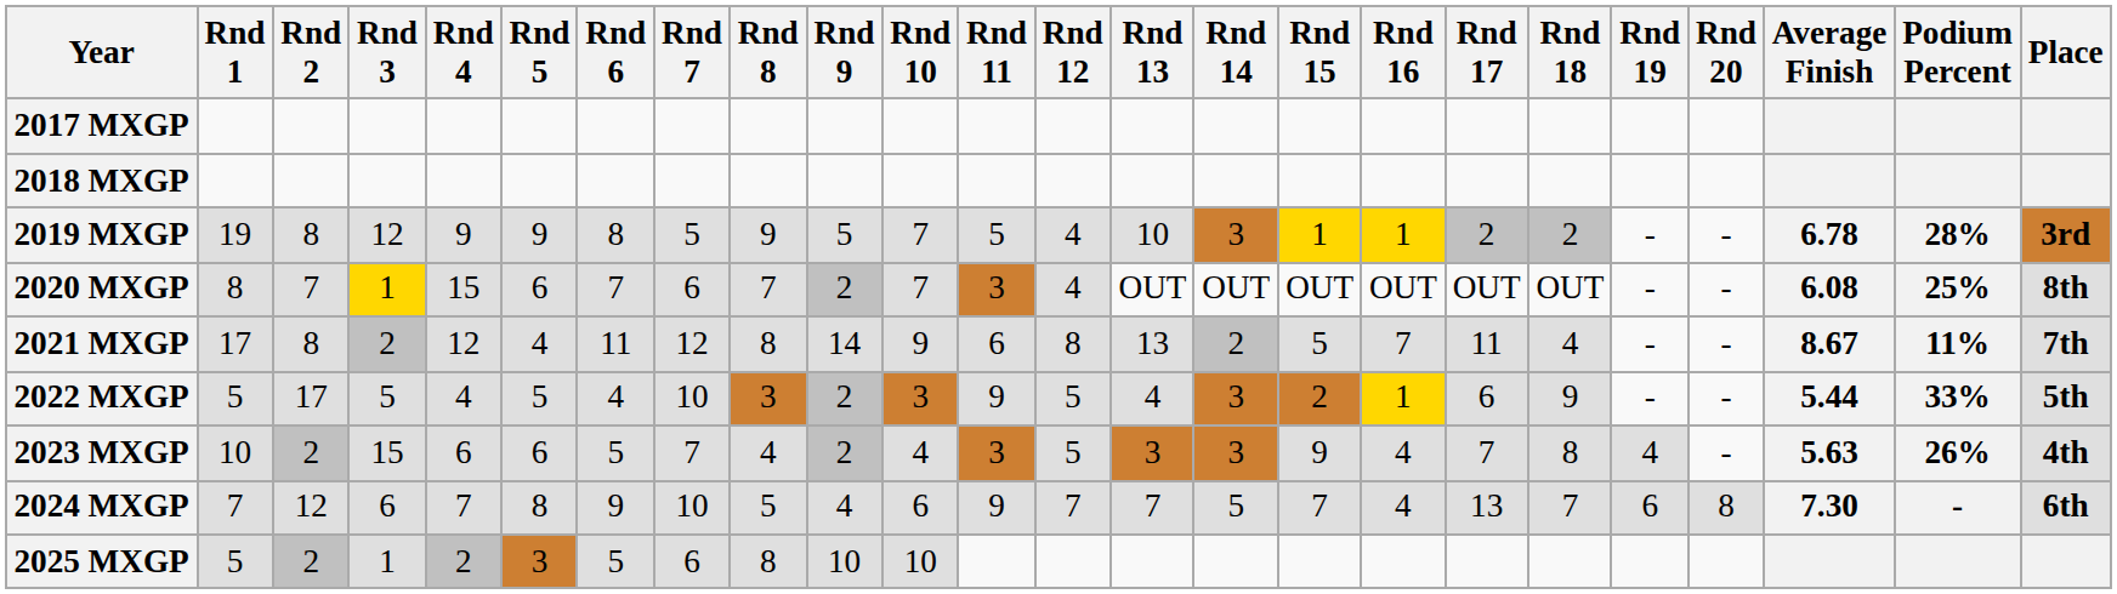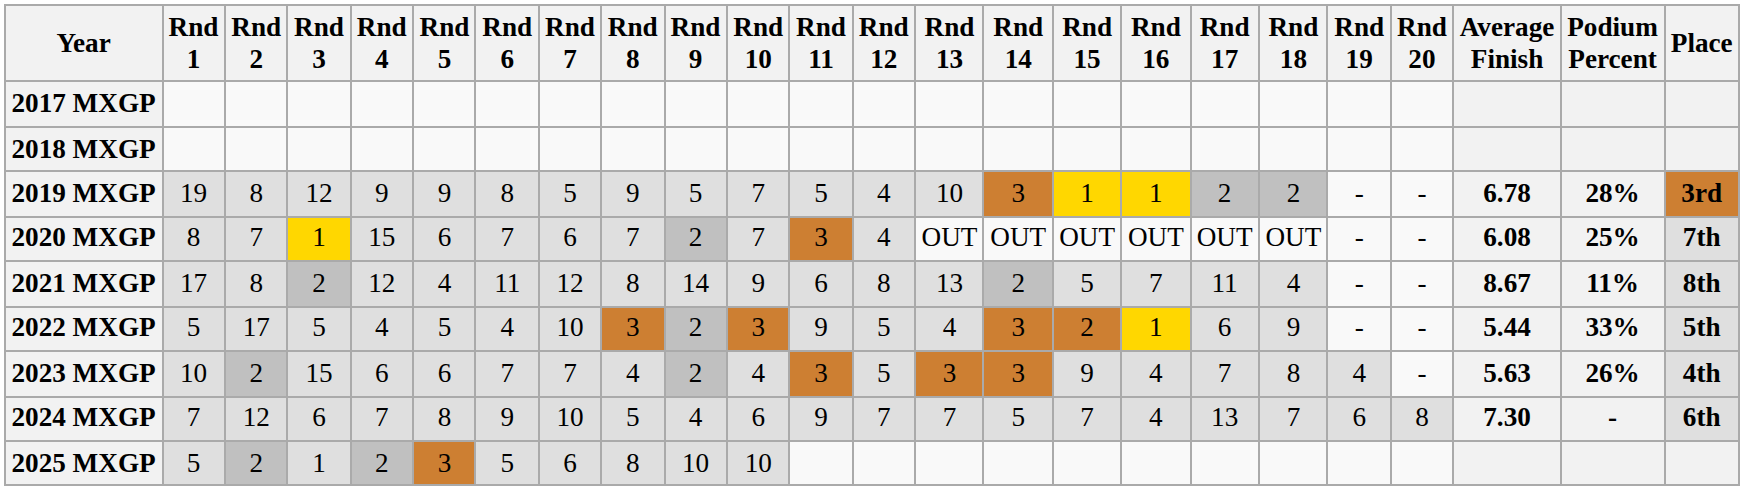 <table class="wikitable" style="font-size: 85%; text-align:center">
 <tr valign="top">
 <th valign="middle">Year</th>
 <th>Rnd<br>1</th>
 <th>Rnd<br>2</th>
 <th>Rnd<br>3</th>
 <th>Rnd<br>4</th>
 <th>Rnd<br>5</th>
 <th>Rnd<br>6</th>
 <th>Rnd<br>7</th>
 <th>Rnd<br>8</th>
 <th>Rnd<br>9</th>
 <th>Rnd<br>10</th>
 <th>Rnd<br>11</th>
 <th>Rnd<br>12</th>
 <th>Rnd<br>13</th>
 <th>Rnd<br>14</th>
 <th>Rnd<br>15</th>
 <th>Rnd<br>16</th>
 <th>Rnd<br>17</th>
 <th>Rnd<br>18</th>
 <th>Rnd<br>19</th>
 <th>Rnd<br>20</th>
 <th valign="middle">Average<br>Finish</th>
 <th valign="middle">Podium<br>Percent</th>
 <th valign="middle">Place</th>
 </tr>
 <tr>
 <th>2017 MXGP</th>
 <td></td>
 <td></td>
 <td></td>
 <td></td>
 <td></td>
 <td></td>
 <td></td>
 <td></td>
 <td></td>
 <td></td>
 <td></td>
 <td></td>
 <td></td>
 <td></td>
 <td></td>
 <td></td>
 <td></td>
 <td></td>
 <td></td>
 <td></td>
 <th></th>
 <th></th>
 <th></th>
 </tr>
 <tr>
 <th>2018 MXGP</th>
 <td></td>
 <td></td>
 <td></td>
 <td></td>
 <td></td>
 <td></td>
 <td></td>
 <td></td>
 <td></td>
 <td></td>
 <td></td>
 <td></td>
 <td></td>
 <td></td>
 <td></td>
 <td></td>
 <td></td>
 <td></td>
 <td></td>
 <td></td>
 <th></th>
 <th></th>
 <th></th>
 </tr>
 <tr>
 <th>2019 MXGP</th>
 <td style="background:#dfdfdf;">19</td>
 <td style="background:#dfdfdf;">8</td>
 <td style="background:#dfdfdf;">12</td>
 <td style="background:#dfdfdf;">9</td>
 <td style="background:#dfdfdf;">9</td>
 <td style="background:#dfdfdf;">8</td>
 <td style="background:#dfdfdf;">5</td>
 <td style="background:#dfdfdf;">9</td>
 <td style="background:#dfdfdf;">5</td>
 <td style="background:#dfdfdf;">7</td>
 <td style="background:#dfdfdf;">5</td>
 <td style="background:#dfdfdf;">4</td>
 <td style="background:#dfdfdf;">10</td>
 <td style="background:#CD7F32;">3</td>
 <td style="background:gold;">1</td>
 <td style="background:gold;">1</td>
 <td style="background: silver;">2</td>
 <td style="background: silver;">2</td>
 <td>-</td>
 <td>-</td>
 <th>6.78</th>
 <th>28%</th>
 <th style="background:#CD7F32;">3rd</th>
 </tr>
 <tr>
 <th>2020 MXGP</th>
 <td style="background:#dfdfdf;">8</td>
 <td style="background:#dfdfdf;">7</td>
 <td style="background:gold;">1</td>
 <td style="background:#dfdfdf;">15</td>
 <td style="background:#dfdfdf;">6</td>
 <td style="background:#dfdfdf;">7</td>
 <td style="background:#dfdfdf;">6</td>
 <td style="background:#dfdfdf;">7</td>
 <td style="background: silver;">2</td>
 <td style="background:#dfdfdf;">7</td>
 <td style="background:#CD7F32;">3</td>
 <td style="background:#dfdfdf;">4</td>
 <td>OUT</td>
 <td>OUT</td>
 <td>OUT</td>
 <td>OUT</td>
 <td>OUT</td>
 <td>OUT</td>
 <td>-</td>
 <td>-</td>
 <th>6.08</th>
 <th>25%</th>
-<th style="background:#dfdfdf;">8th</th>
+<th style="background:#dfdfdf;">7th</th>
 </tr>
 <tr>
 <th>2021 MXGP</th>
 <td style="background:#dfdfdf;">17</td>
 <td style="background:#dfdfdf;">8</td>
 <td style="background: silver;">2</td>
 <td style="background:#dfdfdf;">12</td>
 <td style="background:#dfdfdf;">4</td>
 <td style="background:#dfdfdf;">11</td>
 <td style="background:#dfdfdf;">12</td>
 <td style="background:#dfdfdf;">8</td>
 <td style="background:#dfdfdf;">14</td>
 <td style="background:#dfdfdf;">9</td>
 <td style="background:#dfdfdf;">6</td>
 <td style="background:#dfdfdf;">8</td>
 <td style="background:#dfdfdf;">13</td>
 <td style="background: silver;">2</td>
 <td style="background:#dfdfdf;">5</td>
 <td style="background:#dfdfdf;">7</td>
 <td style="background:#dfdfdf;">11</td>
 <td style="background:#dfdfdf;">4</td>
 <td>-</td>
 <td>-</td>
 <th>8.67</th>
 <th>11%</th>
-<th style="background:#dfdfdf;">7th</th>
+<th style="background:#dfdfdf;">8th</th>
 </tr>
 <tr>
 <th>2022 MXGP</th>
 <td style="background:#dfdfdf;">5</td>
 <td style="background:#dfdfdf;">17</td>
 <td style="background:#dfdfdf;">5</td>
 <td style="background:#dfdfdf;">4</td>
 <td style="background:#dfdfdf;">5</td>
 <td style="background:#dfdfdf;">4</td>
 <td style="background:#dfdfdf;">10</td>
 <td style="background:#CD7F32;">3</td>
 <td style="background: silver;">2</td>
 <td style="background:#CD7F32;">3</td>
 <td style="background:#dfdfdf;">9</td>
 <td style="background:#dfdfdf;">5</td>
 <td style="background:#dfdfdf;">4</td>
 <td style="background:#CD7F32;">3</td>
 <td style="background:#CD7F32;">2</td>
 <td style="background:gold;">1</td>
 <td style="background:#dfdfdf;">6</td>
 <td style="background:#dfdfdf;">9</td>
 <td>-</td>
 <td>-</td>
 <th>5.44</th>
 <th>33%</th>
 <th style="background:#dfdfdf;">5th</th>
 </tr>
 <tr>
 <th>2023 MXGP</th>
 <td style="background:#dfdfdf;">10</td>
 <td style="background: silver;">2</td>
 <td style="background:#dfdfdf;">15</td>
 <td style="background:#dfdfdf;">6</td>
 <td style="background:#dfdfdf;">6</td>
-<td style="background:#dfdfdf;">5</td>
+<td style="background:#dfdfdf;">7</td>
 <td style="background:#dfdfdf;">7</td>
 <td style="background:#dfdfdf;">4</td>
 <td style="background: silver;">2</td>
 <td style="background:#dfdfdf;">4</td>
 <td style="background:#CD7F32;">3</td>
 <td style="background:#dfdfdf;">5</td>
 <td style="background:#CD7F32;">3</td>
 <td style="background:#CD7F32;">3</td>
 <td style="background:#dfdfdf;">9</td>
 <td style="background:#dfdfdf;">4</td>
 <td style="background:#dfdfdf;">7</td>
 <td style="background:#dfdfdf;">8</td>
 <td style="background:#dfdfdf;">4</td>
 <td>-</td>
 <th>5.63</th>
 <th>26%</th>
 <th style="background:#dfdfdf;">4th</th>
 </tr>
 <tr>
 <th>2024 MXGP</th>
 <td style="background:#dfdfdf;">7</td>
 <td style="background:#dfdfdf;">12</td>
 <td style="background:#dfdfdf;">6</td>
 <td style="background:#dfdfdf;">7</td>
 <td style="background:#dfdfdf;">8</td>
 <td style="background:#dfdfdf;">9</td>
 <td style="background:#dfdfdf;">10</td>
 <td style="background:#dfdfdf;">5</td>
 <td style="background:#dfdfdf;">4</td>
 <td style="background:#dfdfdf;">6</td>
 <td style="background:#dfdfdf;">9</td>
 <td style="background:#dfdfdf;">7</td>
 <td style="background:#dfdfdf;">7</td>
 <td style="background:#dfdfdf;">5</td>
 <td style="background:#dfdfdf;">7</td>
 <td style="background:#dfdfdf;">4</td>
 <td style="background:#dfdfdf;">13</td>
 <td style="background:#dfdfdf;">7</td>
 <td style="background:#dfdfdf;">6</td>
 <td style="background:#dfdfdf;">8</td>
 <th>7.30</th>
 <th>-</th>
 <th style="background:#dfdfdf;">6th</th>
 </tr>
 <tr>
 <th>2025 MXGP</th>
 <td style="background:#dfdfdf;">5</td>
 <td style="background: silver;">2</td>
 <td style="background:#dfdfdf;">1</td>
 <td style="background: silver;">2</td>
 <td style="background:#CD7F32;">3</td>
 <td style="background:#dfdfdf;">5</td>
 <td style="background:#dfdfdf;">6</td>
 <td style="background:#dfdfdf;">8</td>
 <td style="background:#dfdfdf;">10</td>
 <td style="background:#dfdfdf;">10</td>
 <td></td>
 <td></td>
 <td></td>
 <td></td>
 <td></td>
 <td></td>
 <td></td>
 <td></td>
 <td></td>
 <td></td>
 <th></th>
 <th></th>
 <th></th>
 </tr>
 </table>
